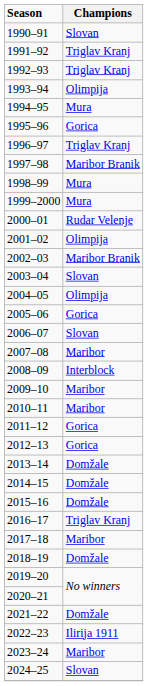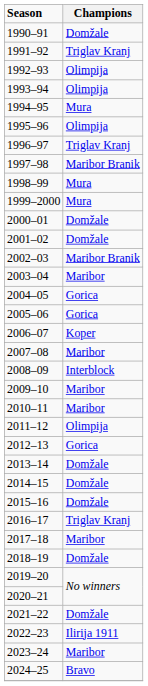 <table class="wikitable">
 <tr>
 <td><strong>Season</strong></td>
 <th>Champions</th>
 </tr>
 <tr>
 <td>1990–91</td>
-<td><a href='#'>Slovan</a></td>
+<td><a href='#'>Domžale</a></td>
 </tr>
 <tr>
 <td>1991–92</td>
 <td><a href='#'>Triglav Kranj</a></td>
 </tr>
 <tr>
 <td>1992–93</td>
-<td><a href='#'>Triglav Kranj</a></td>
+<td><a href='#'>Olimpija</a></td>
 </tr>
 <tr>
 <td>1993–94</td>
 <td><a href='#'>Olimpija</a></td>
 </tr>
 <tr>
 <td>1994–95</td>
 <td><a href='#'>Mura</a></td>
 </tr>
 <tr>
 <td>1995–96</td>
-<td><a href='#'>Gorica</a></td>
+<td><a href='#'>Olimpija</a></td>
 </tr>
 <tr>
 <td>1996–97</td>
 <td><a href='#'>Triglav Kranj</a></td>
 </tr>
 <tr>
 <td>1997–98</td>
 <td><a href='#'>Maribor Branik</a></td>
 </tr>
 <tr>
 <td>1998–99</td>
 <td><a href='#'>Mura</a></td>
 </tr>
 <tr>
 <td>1999–2000</td>
 <td><a href='#'>Mura</a></td>
 </tr>
 <tr>
 <td>2000–01</td>
-<td><a href='#'>Rudar Velenje</a></td>
+<td><a href='#'>Domžale</a></td>
 </tr>
 <tr>
 <td>2001–02</td>
-<td><a href='#'>Olimpija</a></td>
+<td><a href='#'>Domžale</a></td>
 </tr>
 <tr>
 <td>2002–03</td>
 <td><a href='#'>Maribor Branik</a></td>
 </tr>
 <tr>
 <td>2003–04</td>
-<td><a href='#'>Slovan</a></td>
+<td><a href='#'>Maribor</a></td>
 </tr>
 <tr>
 <td>2004–05</td>
-<td><a href='#'>Olimpija</a></td>
+<td><a href='#'>Gorica</a></td>
 </tr>
 <tr>
 <td>2005–06</td>
 <td><a href='#'>Gorica</a></td>
 </tr>
 <tr>
 <td>2006–07</td>
-<td><a href='#'>Slovan</a></td>
+<td><a href='#'>Koper</a></td>
 </tr>
 <tr>
 <td>2007–08</td>
 <td><a href='#'>Maribor</a></td>
 </tr>
 <tr>
 <td>2008–09</td>
 <td><a href='#'>Interblock</a></td>
 </tr>
 <tr>
 <td>2009–10</td>
 <td><a href='#'>Maribor</a></td>
 </tr>
 <tr>
 <td>2010–11</td>
 <td><a href='#'>Maribor</a></td>
 </tr>
 <tr>
 <td>2011–12</td>
-<td><a href='#'>Gorica</a></td>
+<td><a href='#'>Olimpija</a></td>
 </tr>
 <tr>
 <td>2012–13</td>
 <td><a href='#'>Gorica</a></td>
 </tr>
 <tr>
 <td>2013–14</td>
 <td><a href='#'>Domžale</a></td>
 </tr>
 <tr>
 <td>2014–15</td>
 <td><a href='#'>Domžale</a></td>
 </tr>
 <tr>
 <td>2015–16</td>
 <td><a href='#'>Domžale</a></td>
 </tr>
 <tr>
 <td>2016–17</td>
 <td><a href='#'>Triglav Kranj</a></td>
 </tr>
 <tr>
 <td>2017–18</td>
 <td><a href='#'>Maribor</a></td>
 </tr>
 <tr>
 <td>2018–19</td>
 <td><a href='#'>Domžale</a></td>
 </tr>
 <tr>
 <td>2019–20</td>
 <td rowspan="2"><em>No winners</em></td>
 </tr>
 <tr>
 <td>2020–21</td>
 </tr>
 <tr>
 <td>2021–22</td>
 <td><a href='#'>Domžale</a></td>
 </tr>
 <tr>
 <td>2022–23</td>
 <td><a href='#'>Ilirija 1911</a></td>
 </tr>
 <tr>
 <td>2023–24</td>
 <td><a href='#'>Maribor</a></td>
 </tr>
 <tr>
 <td>2024–25</td>
-<td><a href='#'>Slovan</a></td>
+<td><a href='#'>Bravo</a></td>
 </tr>
 <tr>
 </tr>
 </table>
